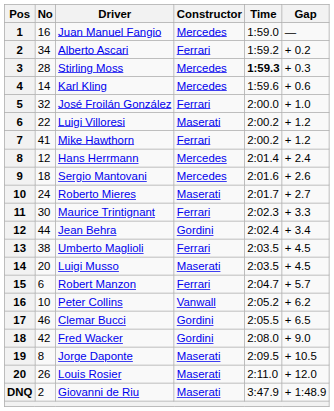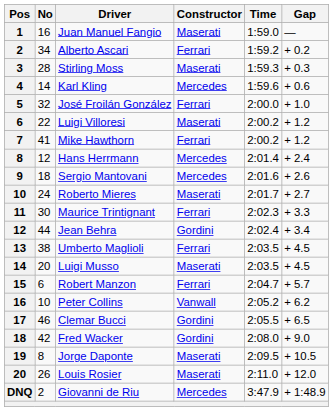 <table class="wikitable sortable" style="font-size: 95%;">
 <tr>
 <th>Pos</th>
 <th>No</th>
 <th>Driver</th>
 <th>Constructor</th>
 <th>Time</th>
 <th>Gap</th>
 </tr>
 <tr>
 <th>1</th>
 <td>16</td>
 <td> <a href='#'>Juan Manuel Fangio</a></td>
-<td><a href='#'>Mercedes</a></td>
+<td><a href='#'>Maserati</a></td>
 <td>1:59.0</td>
 <td>—</td>
 </tr>
 <tr>
 <th>2</th>
 <td>34</td>
 <td> <a href='#'>Alberto Ascari</a></td>
 <td><a href='#'>Ferrari</a></td>
 <td>1:59.2</td>
 <td>+ 0.2</td>
 </tr>
 <tr>
 <th>3</th>
 <td>28</td>
 <td> <a href='#'>Stirling Moss</a></td>
-<td><a href='#'>Mercedes</a></td>
-<td><strong>1:59.3</strong></td>
+<td><a href='#'>Maserati</a></td>
+<td>1:59.3</td>
 <td>+ 0.3</td>
 </tr>
 <tr>
 <th>4</th>
 <td>14</td>
 <td> <a href='#'>Karl Kling</a></td>
 <td><a href='#'>Mercedes</a></td>
 <td>1:59.6</td>
 <td>+ 0.6</td>
 </tr>
 <tr>
 <th>5</th>
 <td>32</td>
 <td> <a href='#'>José Froilán González</a></td>
 <td><a href='#'>Ferrari</a></td>
 <td>2:00.0</td>
 <td>+ 1.0</td>
 </tr>
 <tr>
 <th>6</th>
 <td>22</td>
 <td> <a href='#'>Luigi Villoresi</a></td>
 <td><a href='#'>Maserati</a></td>
 <td>2:00.2</td>
 <td>+ 1.2</td>
 </tr>
 <tr>
 <th>7</th>
 <td>41</td>
 <td> <a href='#'>Mike Hawthorn</a></td>
 <td><a href='#'>Ferrari</a></td>
 <td>2:00.2</td>
 <td>+ 1.2</td>
 </tr>
 <tr>
 <th>8</th>
 <td>12</td>
 <td> <a href='#'>Hans Herrmann</a></td>
 <td><a href='#'>Mercedes</a></td>
 <td>2:01.4</td>
 <td>+ 2.4</td>
 </tr>
 <tr>
 <th>9</th>
 <td>18</td>
 <td> <a href='#'>Sergio Mantovani</a></td>
 <td><a href='#'>Mercedes</a></td>
 <td>2:01.6</td>
 <td>+ 2.6</td>
 </tr>
 <tr>
 <th>10</th>
 <td>24</td>
 <td> <a href='#'>Roberto Mieres</a></td>
 <td><a href='#'>Maserati</a></td>
 <td>2:01.7</td>
 <td>+ 2.7</td>
 </tr>
 <tr>
 <th>11</th>
 <td>30</td>
 <td> <a href='#'>Maurice Trintignant</a></td>
 <td><a href='#'>Ferrari</a></td>
 <td>2:02.3</td>
 <td>+ 3.3</td>
 </tr>
 <tr>
 <th>12</th>
 <td>44</td>
 <td> <a href='#'>Jean Behra</a></td>
 <td><a href='#'>Gordini</a></td>
 <td>2:02.4</td>
 <td>+ 3.4</td>
 </tr>
 <tr>
 <th>13</th>
 <td>38</td>
 <td> <a href='#'>Umberto Maglioli</a></td>
 <td><a href='#'>Ferrari</a></td>
 <td>2:03.5</td>
 <td>+ 4.5</td>
 </tr>
 <tr>
 <th>14</th>
 <td>20</td>
 <td> <a href='#'>Luigi Musso</a></td>
 <td><a href='#'>Maserati</a></td>
 <td>2:03.5</td>
 <td>+ 4.5</td>
 </tr>
 <tr>
 <th>15</th>
 <td>6</td>
 <td> <a href='#'>Robert Manzon</a></td>
 <td><a href='#'>Ferrari</a></td>
 <td>2:04.7</td>
 <td>+ 5.7</td>
 </tr>
 <tr>
 <th>16</th>
 <td>10</td>
 <td> <a href='#'>Peter Collins</a></td>
 <td><a href='#'>Vanwall</a></td>
 <td>2:05.2</td>
 <td>+ 6.2</td>
 </tr>
 <tr>
 <th>17</th>
 <td>46</td>
 <td> <a href='#'>Clemar Bucci</a></td>
 <td><a href='#'>Gordini</a></td>
 <td>2:05.5</td>
 <td>+ 6.5</td>
 </tr>
 <tr>
 <th>18</th>
 <td>42</td>
 <td> <a href='#'>Fred Wacker</a></td>
 <td><a href='#'>Gordini</a></td>
 <td>2:08.0</td>
 <td>+ 9.0</td>
 </tr>
 <tr>
 <th>19</th>
 <td>8</td>
 <td> <a href='#'>Jorge Daponte</a></td>
 <td><a href='#'>Maserati</a></td>
 <td>2:09.5</td>
 <td>+ 10.5</td>
 </tr>
 <tr>
 <th>20</th>
 <td>26</td>
 <td> <a href='#'>Louis Rosier</a></td>
 <td><a href='#'>Maserati</a></td>
 <td>2:11.0</td>
 <td>+ 12.0</td>
 </tr>
 <tr>
 <th data-sort-value="21">DNQ</th>
 <td>2</td>
 <td> <a href='#'>Giovanni de Riu</a></td>
-<td><a href='#'>Maserati</a></td>
+<td><a href='#'>Mercedes</a></td>
 <td>3:47.9</td>
 <td data-sort-value="60">+ 1:48.9</td>
 </tr>
 <tr>
 <th colspan="7"></th>
 </tr>
 </table>
